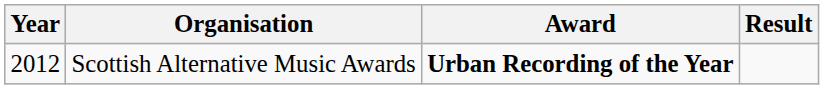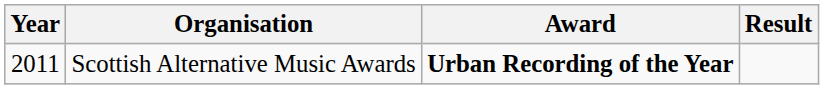 <table class="wikitable plainrowheaders" style="text-align:center;">
 <tr>
 <th>Year</th>
 <th>Organisation</th>
 <th>Award</th>
 <th>Result</th>
 </tr>
 <tr>
-<td>2012</td>
+<td>2011</td>
 <td>Scottish Alternative Music Awards</td>
 <td><strong>Urban Recording of the Year</strong></td>
 <td></td>
 </tr>
 </table>
